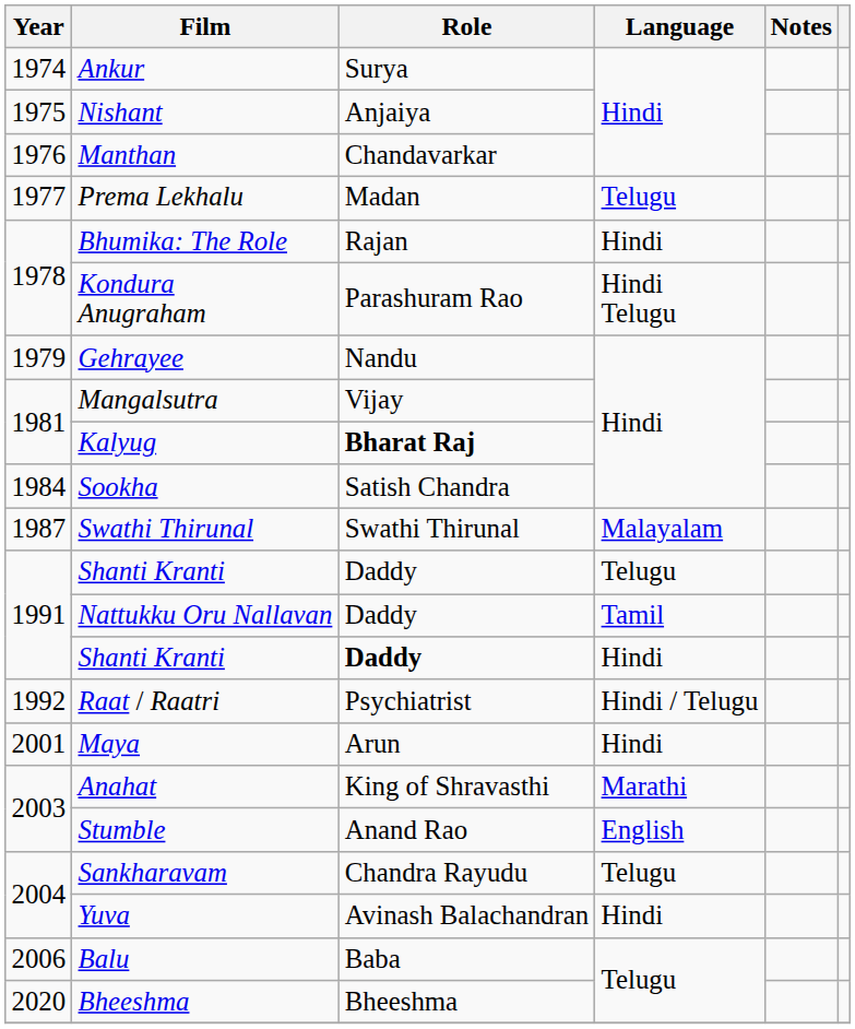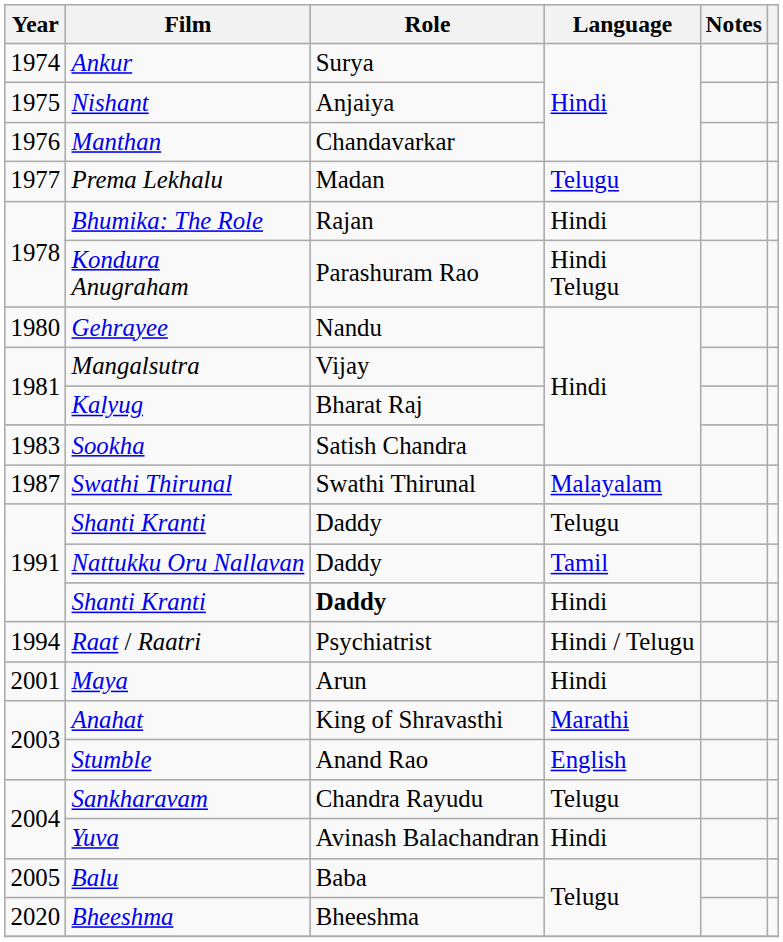 <table class="wikitable sortable">
 <tr style="text-align:center; font-size:95%;">
 <th>Year</th>
 <th>Film</th>
 <th>Role</th>
 <th>Language</th>
 <th>Notes</th>
 <th></th>
 </tr>
 <tr>
 <td style="text-align:center;">1974</td>
 <td><em><a href='#'>Ankur</a></em></td>
 <td>Surya</td>
 <td rowspan="3"><a href='#'>Hindi</a></td>
 <td></td>
 <td></td>
 </tr>
 <tr>
 <td style="text-align:center;">1975</td>
 <td><em><a href='#'>Nishant</a></em></td>
 <td>Anjaiya</td>
 <td></td>
 <td></td>
 </tr>
 <tr>
 <td style="text-align:center;">1976</td>
 <td><em><a href='#'>Manthan</a></em></td>
 <td>Chandavarkar</td>
 <td></td>
 <td></td>
 </tr>
 <tr>
 <td style="text-align:center;">1977</td>
 <td><em>Prema Lekhalu</em></td>
 <td>Madan</td>
 <td><a href='#'>Telugu</a></td>
 <td></td>
 <td></td>
 </tr>
 <tr>
 <td rowspan="2" style="text-align:center;">1978</td>
 <td><em><a href='#'>Bhumika: The Role</a></em></td>
 <td>Rajan</td>
 <td>Hindi</td>
 <td></td>
 <td></td>
 </tr>
 <tr>
 <td><em><a href='#'>Kondura</a></em><br><em>Anugraham</em></td>
 <td>Parashuram Rao</td>
 <td>Hindi<br>Telugu</td>
 <td></td>
 <td></td>
 </tr>
 <tr>
-<td style="text-align:center;">1979</td>
+<td style="text-align:center;">1980</td>
 <td><em><a href='#'>Gehrayee</a></em></td>
 <td>Nandu</td>
 <td rowspan="4">Hindi</td>
 <td></td>
 <td></td>
 </tr>
 <tr>
 <td rowspan="2" style="text-align:center;">1981</td>
 <td><em>Mangalsutra</em></td>
 <td>Vijay</td>
 <td></td>
 <td></td>
 </tr>
 <tr>
 <td><em><a href='#'>Kalyug</a></em></td>
-<td><strong>Bharat Raj</strong></td>
+<td>Bharat Raj</td>
 <td></td>
 <td></td>
 </tr>
 <tr>
-<td style="text-align:center;">1984</td>
+<td style="text-align:center;">1983</td>
 <td><em><a href='#'>Sookha</a></em></td>
 <td>Satish Chandra</td>
 <td></td>
 <td></td>
 </tr>
 <tr>
 <td style="text-align:center;">1987</td>
 <td><em><a href='#'>Swathi Thirunal</a></em></td>
 <td>Swathi Thirunal</td>
 <td><a href='#'>Malayalam</a></td>
 <td></td>
 <td></td>
 </tr>
 <tr>
 <td rowspan="3" style="text-align:center;">1991</td>
 <td><em><a href='#'>Shanti Kranti</a></em></td>
 <td>Daddy</td>
 <td>Telugu</td>
 <td></td>
 <td></td>
 </tr>
 <tr>
 <td><em><a href='#'>Nattukku Oru Nallavan</a></em></td>
 <td>Daddy</td>
 <td><a href='#'>Tamil</a></td>
 <td></td>
 <td></td>
 </tr>
 <tr>
 <td><em><a href='#'>Shanti Kranti</a></em></td>
 <td><strong>Daddy</strong></td>
 <td>Hindi</td>
 <td></td>
 <td></td>
 </tr>
 <tr>
-<td style="text-align:center;">1992</td>
+<td style="text-align:center;">1994</td>
 <td><em><a href='#'>Raat</a></em> / <em>Raatri</em></td>
 <td>Psychiatrist</td>
 <td>Hindi / Telugu</td>
 <td></td>
 <td></td>
 </tr>
 <tr>
 <td style="text-align:center;">2001</td>
 <td><em><a href='#'>Maya</a></em></td>
 <td>Arun</td>
 <td>Hindi</td>
 <td></td>
 <td></td>
 </tr>
 <tr>
 <td rowspan="2" style="text-align:center;">2003</td>
 <td><em><a href='#'>Anahat</a></em></td>
 <td>King of Shravasthi</td>
 <td><a href='#'>Marathi</a></td>
 <td></td>
 <td></td>
 </tr>
 <tr>
 <td><em><a href='#'>Stumble</a></em></td>
 <td>Anand Rao</td>
 <td><a href='#'>English</a></td>
 <td></td>
 <td></td>
 </tr>
 <tr>
 <td rowspan="2" style="text-align:center;">2004</td>
 <td><em><a href='#'>Sankharavam</a></em></td>
 <td>Chandra Rayudu</td>
 <td>Telugu</td>
 <td></td>
 <td></td>
 </tr>
 <tr>
 <td><em><a href='#'>Yuva</a></em></td>
 <td>Avinash Balachandran</td>
 <td>Hindi</td>
 <td></td>
 <td></td>
 </tr>
 <tr>
-<td style="text-align:center;">2006</td>
+<td style="text-align:center;">2005</td>
 <td><em><a href='#'>Balu</a></em></td>
 <td>Baba</td>
 <td rowspan="2">Telugu</td>
 <td></td>
 <td></td>
 </tr>
 <tr>
 <td style="text-align:center;">2020</td>
 <td><em><a href='#'>Bheeshma</a></em></td>
 <td>Bheeshma</td>
 <td></td>
 <td></td>
 </tr>
 <tr>
 </tr>
 </table>
